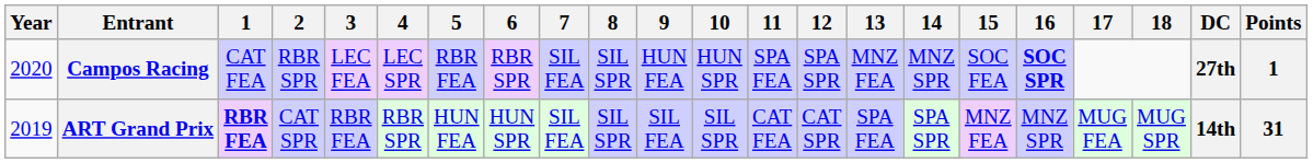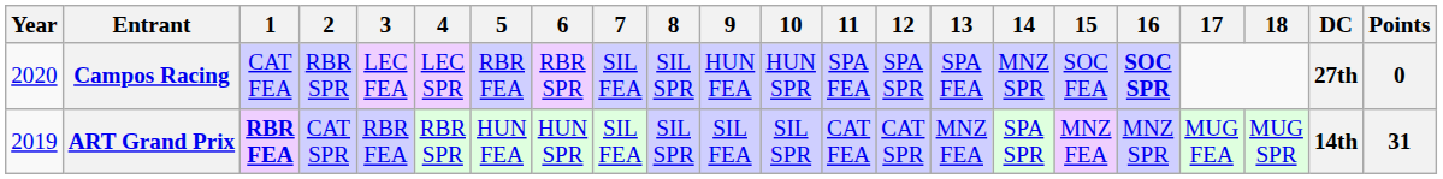 <table class="wikitable" style="text-align:center; font-size:85%">
 <tr>
 <th>Year</th>
 <th>Entrant</th>
 <th>1</th>
 <th>2</th>
 <th>3</th>
 <th>4</th>
 <th>5</th>
 <th>6</th>
 <th>7</th>
 <th>8</th>
 <th>9</th>
 <th>10</th>
 <th>11</th>
 <th>12</th>
 <th>13</th>
 <th>14</th>
 <th>15</th>
 <th>16</th>
 <th>17</th>
 <th>18</th>
 <th>DC</th>
 <th>Points</th>
 </tr>
 <tr>
 <td><a href='#'>2020</a></td>
 <th nowrap><a href='#'>Campos Racing</a></th>
 <td style="background:#CFCFFF;"><a href='#'>CAT<br>FEA</a><br></td>
 <td style="background:#CFCFFF;"><a href='#'>RBR<br>SPR</a><br></td>
 <td style="background:#EFCFFF;"><a href='#'>LEC<br>FEA</a><br></td>
 <td style="background:#EFCFFF;"><a href='#'>LEC<br>SPR</a><br></td>
 <td style="background:#CFCFFF;"><a href='#'>RBR<br>FEA</a><br></td>
 <td style="background:#EFCFFF;"><a href='#'>RBR<br>SPR</a><br></td>
 <td style="background:#CFCFFF;"><a href='#'>SIL<br>FEA</a><br></td>
 <td style="background:#CFCFFF;"><a href='#'>SIL<br>SPR</a><br></td>
 <td style="background:#CFCFFF;"><a href='#'>HUN<br>FEA</a><br></td>
 <td style="background:#CFCFFF;"><a href='#'>HUN<br>SPR</a><br></td>
 <td style="background:#CFCFFF;"><a href='#'>SPA<br>FEA</a><br></td>
 <td style="background:#CFCFFF;"><a href='#'>SPA<br>SPR</a><br></td>
-<td style="background:#CFCFFF;"><a href='#'>MNZ<br>FEA</a><br></td>
+<td style="background:#CFCFFF;"><a href='#'>SPA<br>FEA</a><br> </td>
 <td style="background:#CFCFFF;"><a href='#'>MNZ<br>SPR</a><br></td>
 <td style="background:#CFCFFF;"><a href='#'>SOC<br>FEA</a><br></td>
 <td style="background:#CFCFFF;"><strong><a href='#'>SOC<br>SPR</a><br></strong></td>
 <td colspan=2></td>
 <th>27th</th>
-<th>1</th>
+<th>0</th>
 </tr>
 <tr>
 <td><a href='#'>2019</a></td>
 <th nowrap><a href='#'>ART Grand Prix</a></th>
 <td style="background:#EFCFFF;"><strong><a href='#'>RBR<br>FEA</a></strong><br></td>
 <td style="background:#CFCFFF;"><a href='#'>CAT<br>SPR</a><br></td>
 <td style="background:#CFCFFF;"><a href='#'>RBR<br>FEA</a><br> </td>
 <td style="background:#DFFFDF;"><a href='#'>RBR<br>SPR</a><br> </td>
 <td style="background:#DFFFDF;"><a href='#'>HUN<br>FEA</a><br> </td>
 <td style="background:#DFFFDF;"><a href='#'>HUN<br>SPR</a><br> </td>
 <td style="background:#DFFFDF;"><a href='#'>SIL<br>FEA</a><br> </td>
 <td style="background:#CFCFFF;"><a href='#'>SIL<br>SPR</a><br> </td>
 <td style="background:#CFCFFF;"><a href='#'>SIL<br>FEA</a><br> </td>
 <td style="background:#CFCFFF;"><a href='#'>SIL<br>SPR</a><br> </td>
 <td style="background:#CFCFFF;"><a href='#'>CAT<br>FEA</a><br> </td>
 <td style="background:#CFCFFF;"><a href='#'>CAT<br>SPR</a><br> </td>
-<td style="background:#CFCFFF;"><a href='#'>SPA<br>FEA</a><br> </td>
+<td style="background:#CFCFFF;"><a href='#'>MNZ<br>FEA</a><br></td>
 <td style="background:#DFFFDF;"><a href='#'>SPA<br>SPR</a><br> </td>
 <td style="background:#EFCFFF;"><a href='#'>MNZ<br>FEA</a><br> </td>
 <td style="background:#CFCFFF;"><a href='#'>MNZ<br>SPR</a><br> </td>
 <td style="background:#DFFFDF;"><a href='#'>MUG<br>FEA</a><br> </td>
 <td style="background:#DFFFDF;"><a href='#'>MUG<br>SPR</a><br> </td>
 <th>14th</th>
 <th>31</th>
 </tr>
 </table>
